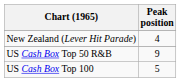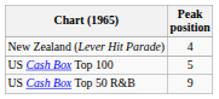 <table class="wikitable sortable">
 <tr>
 <th>Chart (1965)</th>
 <th>Peak<br>position</th>
 </tr>
 <tr>
 </tr>
 <tr>
 </tr>
 <tr>
 </tr>
 <tr>
 </tr>
 <tr>
 </tr>
 <tr>
 <td>New Zealand (<em>Lever Hit Parade</em>)</td>
 <td align="center">4</td>
 </tr>
 <tr>
 </tr>
 <tr>
 </tr>
 <tr>
+<td>US <em><a href='#'>Cash Box</a></em> Top 100</td>
+<td style="text-align:center;">5</td>
+</tr>
+<tr>
 <td>US <em><a href='#'>Cash Box</a></em> Top 50 R&B</td>
 <td style="text-align:center;">9</td>
 </tr>
-<tr>
-<td>US <em><a href='#'>Cash Box</a></em> Top 100</td>
-<td style="text-align:center;">5</td>
-</tr>
 </table>
